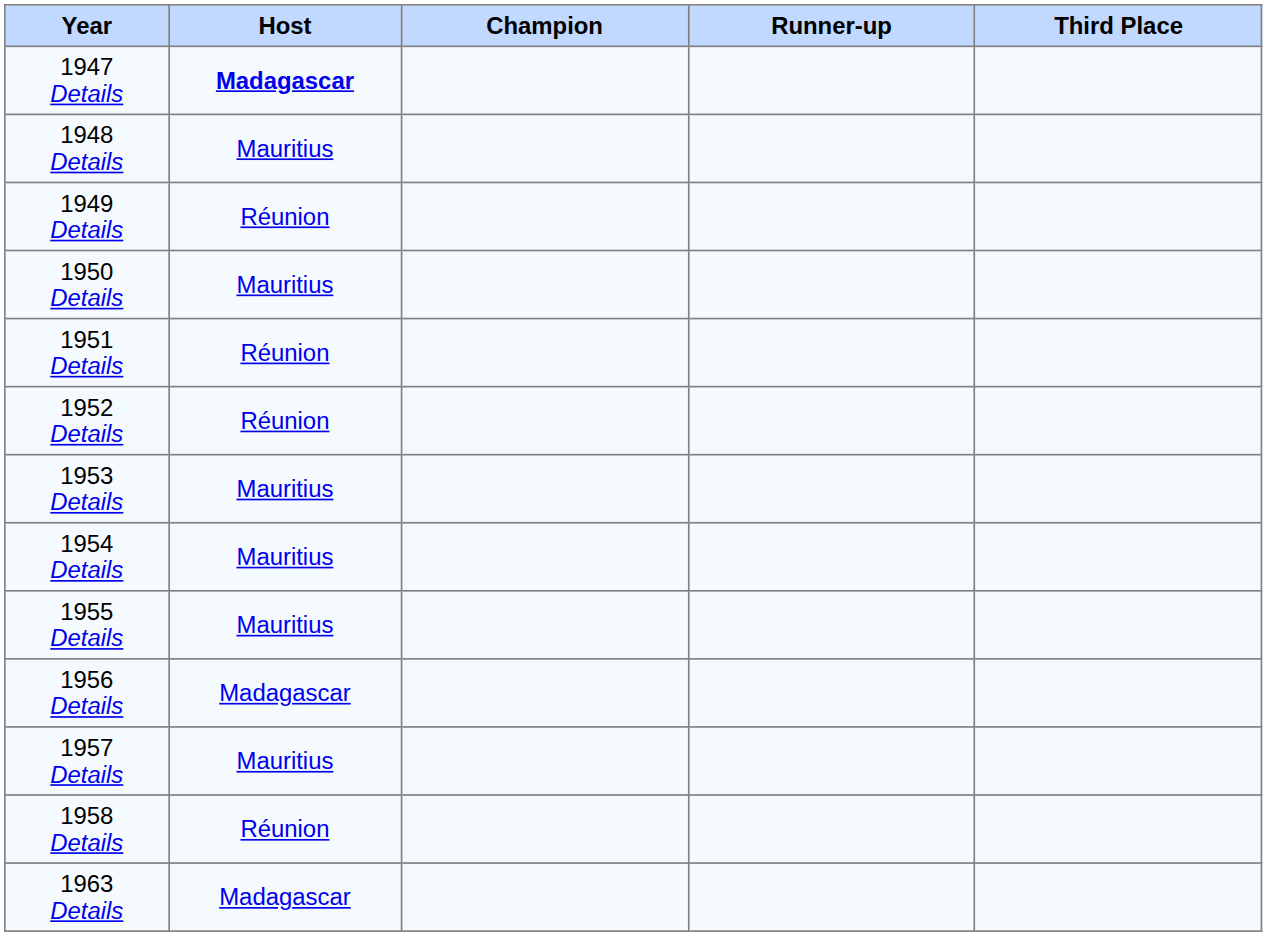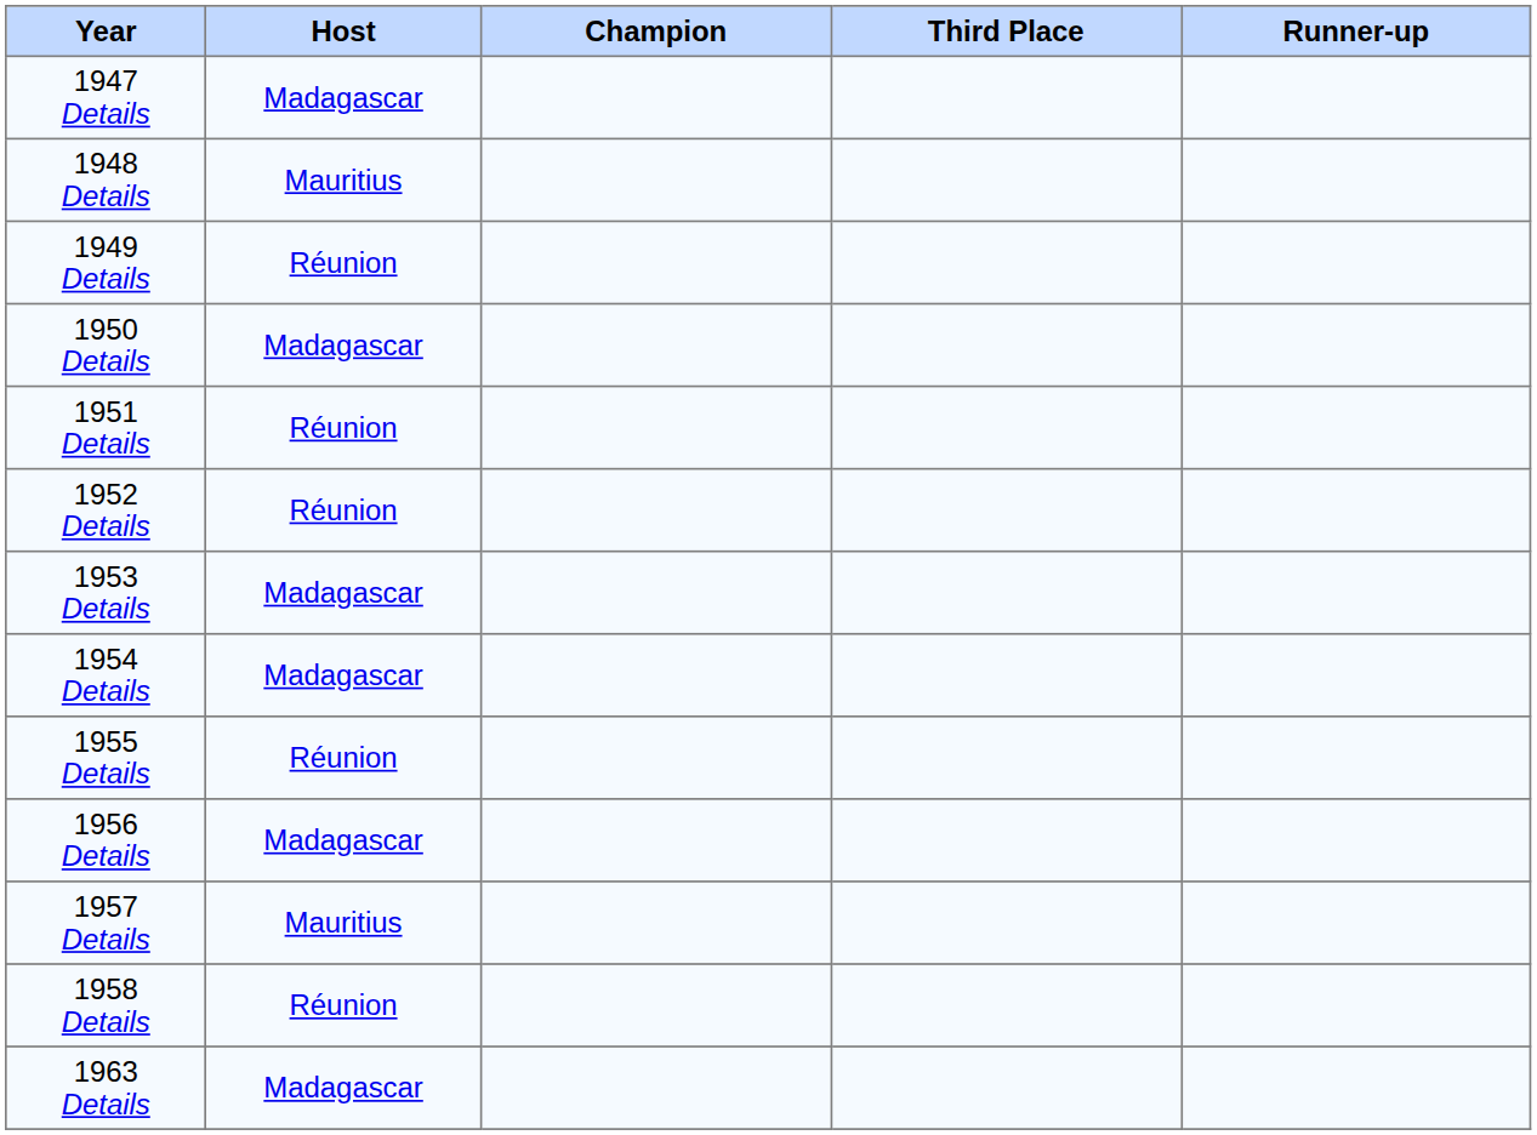 <table border=1 style="border-collapse:collapse; font-size:90%;" cellpadding=4 cellspacing=0 width=60%>
 <tr bgcolor=#C1D8FF>
 <th width=8%>Year</th>
 <th width=10%>Host</th>
 <th width=14%>Champion</th>
+<th width=14%>Third Place</th>
 <th width=14%>Runner-up</th>
-<th width=14%>Third Place</th>
 </tr>
 <tr align=center bgcolor=#F5FAFF>
 <td>1947 <br><em><a href='#'>Details</a></em></td>
-<td><strong><a href='#'>Madagascar</a></strong></td>
+<td><a href='#'>Madagascar</a></td>
 <td><strong></strong></td>
 <td></td>
 <td></td>
 </tr>
 <tr align=center bgcolor=#F5FAFF>
 <td>1948 <br><em><a href='#'>Details</a></em></td>
 <td><a href='#'>Mauritius</a></td>
 <td><strong></strong></td>
 <td></td>
 <td></td>
 </tr>
 <tr align=center bgcolor=#F5FAFF>
 <td>1949 <br><em><a href='#'>Details</a></em></td>
 <td><a href='#'>Réunion</a></td>
 <td><strong></strong></td>
 <td></td>
 <td></td>
 </tr>
 <tr align=center bgcolor=#F5FAFF>
 <td>1950 <br><em><a href='#'>Details</a></em></td>
-<td><a href='#'>Mauritius</a></td>
+<td><a href='#'>Madagascar</a></td>
 <td><strong></strong></td>
 <td></td>
 <td></td>
 </tr>
 <tr align=center bgcolor=#F5FAFF>
 <td>1951 <br><em><a href='#'>Details</a></em></td>
 <td><a href='#'>Réunion</a></td>
 <td><strong></strong></td>
 <td></td>
 <td></td>
 </tr>
 <tr align=center bgcolor=#F5FAFF>
 <td>1952 <br><em><a href='#'>Details</a></em></td>
 <td><a href='#'>Réunion</a></td>
 <td><strong></strong></td>
 <td></td>
 <td></td>
 </tr>
 <tr align=center bgcolor=#F5FAFF>
 <td>1953 <br><em><a href='#'>Details</a></em></td>
-<td><a href='#'>Mauritius</a></td>
+<td><a href='#'>Madagascar</a></td>
 <td><strong></strong></td>
 <td></td>
 <td></td>
 </tr>
 <tr align=center bgcolor=#F5FAFF>
 <td>1954 <br><em><a href='#'>Details</a></em></td>
-<td><a href='#'>Mauritius</a></td>
+<td><a href='#'>Madagascar</a></td>
 <td><strong></strong></td>
 <td></td>
 <td></td>
 </tr>
 <tr align=center bgcolor=#F5FAFF>
 <td>1955 <br><em><a href='#'>Details</a></em></td>
-<td><a href='#'>Mauritius</a></td>
+<td><a href='#'>Réunion</a></td>
 <td><strong></strong></td>
 <td></td>
 <td></td>
 </tr>
 <tr align=center bgcolor=#F5FAFF>
 <td>1956 <br><em><a href='#'>Details</a></em></td>
 <td><a href='#'>Madagascar</a></td>
 <td><strong></strong></td>
 <td></td>
 <td></td>
 </tr>
 <tr align=center bgcolor=#F5FAFF>
 <td>1957 <br><em><a href='#'>Details</a></em></td>
 <td><a href='#'>Mauritius</a></td>
 <td><strong></strong></td>
 <td></td>
 <td></td>
 </tr>
 <tr align=center bgcolor=#F5FAFF>
 <td>1958 <br><em><a href='#'>Details</a></em></td>
 <td><a href='#'>Réunion</a></td>
 <td><strong></strong></td>
 <td></td>
 <td></td>
 </tr>
 <tr align=center bgcolor=#F5FAFF>
 <td>1963 <br><em><a href='#'>Details</a></em></td>
 <td><a href='#'>Madagascar</a></td>
 <td><strong></strong></td>
 <td></td>
 <td></td>
 </tr>
 </table>
